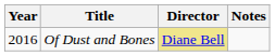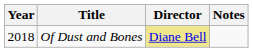 <table class="wikitable">
 <tr>
 <th>Year</th>
 <th>Title</th>
 <th>Director</th>
 <th>Notes</th>
 </tr>
 <tr>
-<td>2016</td>
+<td>2018</td>
 <td><em>Of Dust and Bones</em></td>
 <td style="background: khaki;"><a href='#'>Diane Bell</a></td>
 <td></td>
 </tr>
 </table>
